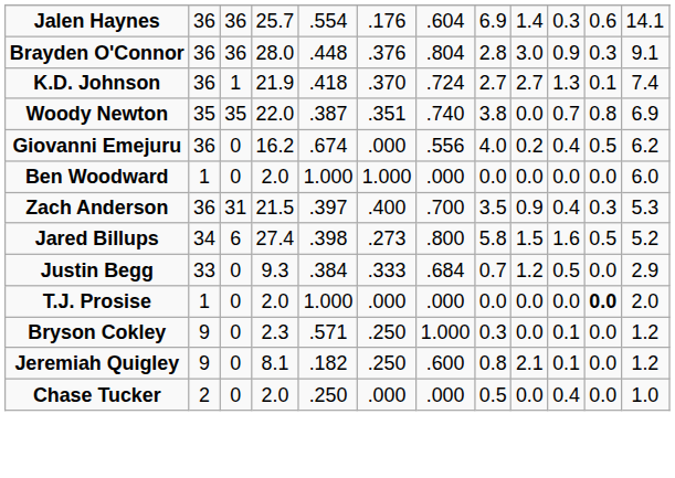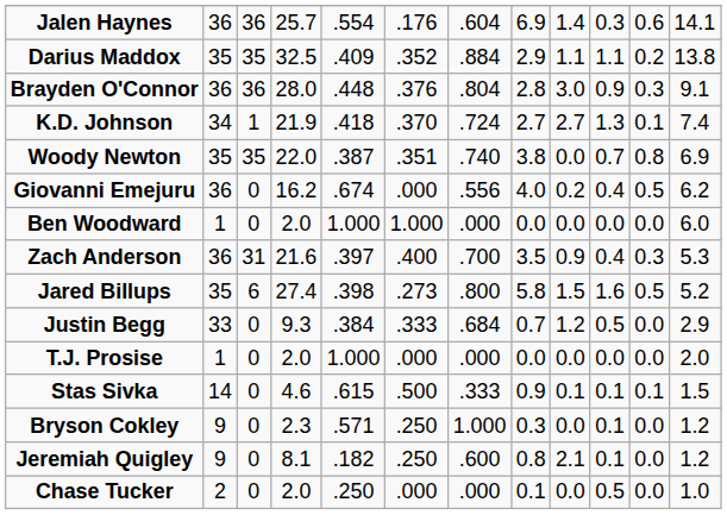 <table class="wikitable sortable" style="font-size: 90%">
 <tr>
 </tr>
 <tr align="center" bgcolor="">
 <td><strong>Jalen Haynes</strong></td>
 <td>36</td>
 <td>36</td>
 <td>25.7</td>
 <td>.554</td>
 <td>.176</td>
 <td>.604</td>
 <td>6.9</td>
 <td>1.4</td>
 <td>0.3</td>
 <td>0.6</td>
 <td>14.1</td>
 </tr>
 <tr align="center" bgcolor="">
+<td><strong>Darius Maddox</strong></td>
+<td>35</td>
+<td>35</td>
+<td>32.5</td>
+<td>.409</td>
+<td>.352</td>
+<td>.884</td>
+<td>2.9</td>
+<td>1.1</td>
+<td>1.1</td>
+<td>0.2</td>
+<td>13.8</td>
+</tr>
+<tr align="center" bgcolor="">
 <td><strong>Brayden O'Connor</strong></td>
 <td>36</td>
 <td>36</td>
 <td>28.0</td>
 <td>.448</td>
 <td>.376</td>
 <td>.804</td>
 <td>2.8</td>
 <td>3.0</td>
 <td>0.9</td>
 <td>0.3</td>
 <td>9.1</td>
 </tr>
 <tr align="center" bgcolor="">
 <td><strong>K.D. Johnson</strong></td>
-<td>36</td>
+<td>34</td>
 <td>1</td>
 <td>21.9</td>
 <td>.418</td>
 <td>.370</td>
 <td>.724</td>
 <td>2.7</td>
 <td>2.7</td>
 <td>1.3</td>
 <td>0.1</td>
 <td>7.4</td>
 </tr>
 <tr align="center" bgcolor="">
 <td><strong>Woody Newton</strong></td>
 <td>35</td>
 <td>35</td>
 <td>22.0</td>
 <td>.387</td>
 <td>.351</td>
 <td>.740</td>
 <td>3.8</td>
 <td>0.0</td>
 <td>0.7</td>
 <td>0.8</td>
 <td>6.9</td>
 </tr>
 <tr align="center" bgcolor="">
 <td><strong>Giovanni Emejuru</strong></td>
 <td>36</td>
 <td>0</td>
 <td>16.2</td>
 <td>.674</td>
 <td>.000</td>
 <td>.556</td>
 <td>4.0</td>
 <td>0.2</td>
 <td>0.4</td>
 <td>0.5</td>
 <td>6.2</td>
 </tr>
 <tr align="center" bgcolor="">
 <td><strong>Ben Woodward</strong></td>
 <td>1</td>
 <td>0</td>
 <td>2.0</td>
 <td>1.000</td>
 <td>1.000</td>
 <td>.000</td>
 <td>0.0</td>
 <td>0.0</td>
 <td>0.0</td>
 <td>0.0</td>
 <td>6.0</td>
 </tr>
 <tr align="center" bgcolor="">
 <td><strong>Zach Anderson</strong></td>
 <td>36</td>
 <td>31</td>
-<td>21.5</td>
+<td>21.6</td>
 <td>.397</td>
 <td>.400</td>
 <td>.700</td>
 <td>3.5</td>
 <td>0.9</td>
 <td>0.4</td>
 <td>0.3</td>
 <td>5.3</td>
 </tr>
 <tr align="center" bgcolor="">
 <td><strong>Jared Billups</strong></td>
-<td>34</td>
+<td>35</td>
 <td>6</td>
 <td>27.4</td>
 <td>.398</td>
 <td>.273</td>
 <td>.800</td>
 <td>5.8</td>
 <td>1.5</td>
 <td>1.6</td>
 <td>0.5</td>
 <td>5.2</td>
 </tr>
 <tr align="center" bgcolor="">
 <td><strong>Justin Begg</strong></td>
 <td>33</td>
 <td>0</td>
 <td>9.3</td>
 <td>.384</td>
 <td>.333</td>
 <td>.684</td>
 <td>0.7</td>
 <td>1.2</td>
 <td>0.5</td>
 <td>0.0</td>
 <td>2.9</td>
 </tr>
 <tr align="center" bgcolor="">
 <td><strong>T.J. Prosise</strong></td>
 <td>1</td>
 <td>0</td>
 <td>2.0</td>
 <td>1.000</td>
 <td>.000</td>
 <td>.000</td>
 <td>0.0</td>
 <td>0.0</td>
 <td>0.0</td>
-<td><strong>0.0</strong></td>
+<td>0.0</td>
 <td>2.0</td>
+</tr>
+<tr align="center" bgcolor="">
+<td><strong>Stas Sivka</strong></td>
+<td>14</td>
+<td>0</td>
+<td>4.6</td>
+<td>.615</td>
+<td>.500</td>
+<td>.333</td>
+<td>0.9</td>
+<td>0.1</td>
+<td>0.1</td>
+<td>0.1</td>
+<td>1.5</td>
 </tr>
 <tr align="center" bgcolor="">
 <td><strong>Bryson Cokley</strong></td>
 <td>9</td>
 <td>0</td>
 <td>2.3</td>
 <td>.571</td>
 <td>.250</td>
 <td>1.000</td>
 <td>0.3</td>
 <td>0.0</td>
 <td>0.1</td>
 <td>0.0</td>
 <td>1.2</td>
 </tr>
 <tr align="center" bgcolor="">
 <td><strong>Jeremiah Quigley</strong></td>
 <td>9</td>
 <td>0</td>
 <td>8.1</td>
 <td>.182</td>
 <td>.250</td>
 <td>.600</td>
 <td>0.8</td>
 <td>2.1</td>
 <td>0.1</td>
 <td>0.0</td>
 <td>1.2</td>
 </tr>
 <tr align="center" bgcolor="">
 <td><strong>Chase Tucker</strong></td>
 <td>2</td>
 <td>0</td>
 <td>2.0</td>
 <td>.250</td>
 <td>.000</td>
 <td>.000</td>
+<td>0.1</td>
+<td>0.0</td>
 <td>0.5</td>
-<td>0.0</td>
-<td>0.4</td>
 <td>0.0</td>
 <td>1.0</td>
 </tr>
 </table>
